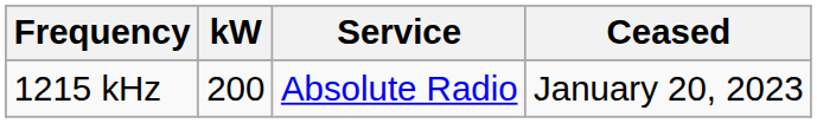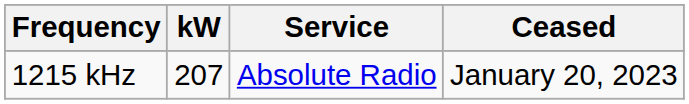 <table class="wikitable sortable">
 <tr>
 <th>Frequency</th>
 <th>kW</th>
 <th>Service</th>
 <th>Ceased</th>
 </tr>
 <tr>
 <td>1215 kHz</td>
-<td>200</td>
+<td>207</td>
 <td><a href='#'>Absolute Radio</a></td>
 <td>January 20, 2023</td>
 </tr>
 </table>
